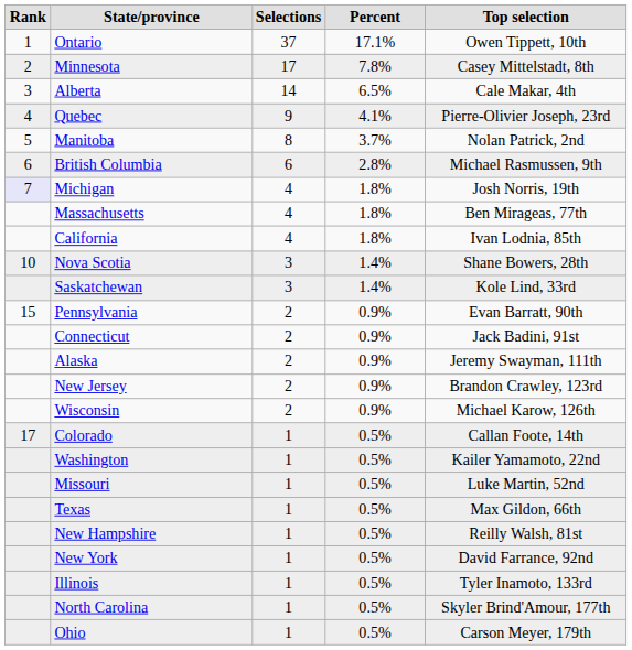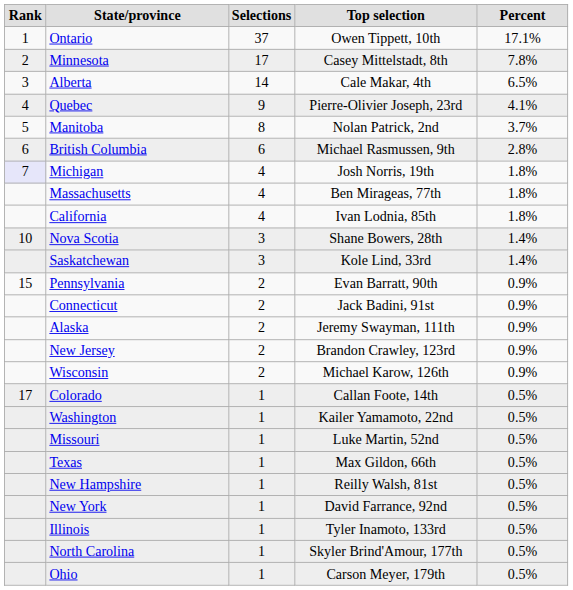 <table class="wikitable" style="text-align: center">
 <tr>
 <th style="background:#e0e0e0; width:2.5em;">Rank</th>
 <th style="background:#e0e0e0; width:12.5em;">State/province</th>
 <th style="background:#e0e0e0; width:4em;">Selections</th>
+<th style="background:#e0e0e0; width:12.5em;">Top selection</th>
 <th style="background:#e0e0e0; width:6em;">Percent</th>
-<th style="background:#e0e0e0; width:12.5em;">Top selection</th>
 </tr>
 <tr>
 <td>1</td>
 <td style="text-align:left;"> <a href='#'>Ontario</a></td>
 <td>37</td>
+<td>Owen Tippett, 10th<br></td>
 <td>17.1%</td>
-<td>Owen Tippett, 10th<br></td>
 </tr>
 <tr bgcolor="eeeeee">
 <td>2</td>
 <td style="text-align:left;"> <a href='#'>Minnesota</a></td>
 <td>17</td>
+<td>Casey Mittelstadt, 8th<br></td>
 <td>7.8%</td>
-<td>Casey Mittelstadt, 8th<br></td>
 </tr>
 <tr>
 <td>3</td>
 <td style="text-align:left;"> <a href='#'>Alberta</a></td>
 <td>14</td>
+<td>Cale Makar, 4th<br></td>
 <td>6.5%</td>
-<td>Cale Makar, 4th<br></td>
 </tr>
 <tr bgcolor="eeeeee">
 <td>4</td>
 <td style="text-align:left;"> <a href='#'>Quebec</a></td>
 <td>9</td>
+<td>Pierre-Olivier Joseph, 23rd<br></td>
 <td>4.1%</td>
-<td>Pierre-Olivier Joseph, 23rd<br></td>
 </tr>
 <tr>
 <td>5</td>
 <td style="text-align:left;"> <a href='#'>Manitoba</a></td>
 <td>8</td>
+<td>Nolan Patrick, 2nd<br></td>
 <td>3.7%</td>
-<td>Nolan Patrick, 2nd<br></td>
 </tr>
 <tr bgcolor="eeeeee">
 <td>6</td>
 <td style="text-align:left;"> <a href='#'>British Columbia</a></td>
 <td>6</td>
+<td>Michael Rasmussen, 9th<br></td>
 <td>2.8%</td>
-<td>Michael Rasmussen, 9th<br></td>
 </tr>
 <tr>
 <td style="background: lavender;">7</td>
 <td style="text-align:left;"> <a href='#'>Michigan</a></td>
 <td>4</td>
+<td>Josh Norris, 19th<br></td>
 <td>1.8%</td>
-<td>Josh Norris, 19th<br></td>
 </tr>
 <tr>
 <td></td>
 <td style="text-align:left;"> <a href='#'>Massachusetts</a></td>
 <td>4</td>
+<td>Ben Mirageas, 77th<br></td>
 <td>1.8%</td>
-<td>Ben Mirageas, 77th<br></td>
 </tr>
 <tr>
 <td></td>
 <td style="text-align:left;"> <a href='#'>California</a></td>
 <td>4</td>
+<td>Ivan Lodnia, 85th<br></td>
 <td>1.8%</td>
-<td>Ivan Lodnia, 85th<br></td>
 </tr>
 <tr bgcolor="eeeeee">
 <td>10</td>
 <td style="text-align:left;"> <a href='#'>Nova Scotia</a></td>
 <td>3</td>
+<td>Shane Bowers, 28th<br></td>
 <td>1.4%</td>
-<td>Shane Bowers, 28th<br></td>
 </tr>
 <tr bgcolor="eeeeee">
 <td></td>
 <td style="text-align:left;"> <a href='#'>Saskatchewan</a></td>
 <td>3</td>
+<td>Kole Lind, 33rd<br></td>
 <td>1.4%</td>
-<td>Kole Lind, 33rd<br></td>
 </tr>
 <tr>
 <td>15</td>
 <td style="text-align:left;"> <a href='#'>Pennsylvania</a></td>
 <td>2</td>
+<td>Evan Barratt, 90th<br></td>
 <td>0.9%</td>
-<td>Evan Barratt, 90th<br></td>
 </tr>
 <tr>
 <td></td>
 <td style="text-align:left;"> <a href='#'>Connecticut</a></td>
 <td>2</td>
+<td>Jack Badini, 91st<br></td>
 <td>0.9%</td>
-<td>Jack Badini, 91st<br></td>
 </tr>
 <tr>
 <td></td>
 <td style="text-align:left;"> <a href='#'>Alaska</a></td>
 <td>2</td>
+<td>Jeremy Swayman, 111th<br></td>
 <td>0.9%</td>
-<td>Jeremy Swayman, 111th<br></td>
 </tr>
 <tr>
 <td></td>
 <td style="text-align:left;"> <a href='#'>New Jersey</a></td>
 <td>2</td>
+<td>Brandon Crawley, 123rd<br></td>
 <td>0.9%</td>
-<td>Brandon Crawley, 123rd<br></td>
 </tr>
 <tr>
 <td></td>
 <td style="text-align:left;"> <a href='#'>Wisconsin</a></td>
 <td>2</td>
+<td>Michael Karow, 126th<br></td>
 <td>0.9%</td>
-<td>Michael Karow, 126th<br></td>
 </tr>
 <tr bgcolor="eeeeee">
 <td>17</td>
 <td style="text-align:left;"> <a href='#'>Colorado</a></td>
 <td>1</td>
+<td>Callan Foote, 14th</td>
 <td>0.5%</td>
-<td>Callan Foote, 14th</td>
 </tr>
 <tr bgcolor="eeeeee">
 <td></td>
 <td style="text-align:left;"> <a href='#'>Washington</a></td>
 <td>1</td>
+<td>Kailer Yamamoto, 22nd<br></td>
 <td>0.5%</td>
-<td>Kailer Yamamoto, 22nd<br></td>
 </tr>
 <tr bgcolor="eeeeee">
 <td></td>
 <td style="text-align:left;"> <a href='#'>Missouri</a></td>
 <td>1</td>
+<td>Luke Martin, 52nd</td>
 <td>0.5%</td>
-<td>Luke Martin, 52nd</td>
 </tr>
 <tr bgcolor="eeeeee">
 <td></td>
 <td style="text-align:left;"> <a href='#'>Texas</a></td>
 <td>1</td>
+<td>Max Gildon, 66th</td>
 <td>0.5%</td>
-<td>Max Gildon, 66th</td>
 </tr>
 <tr bgcolor="eeeeee">
 <td></td>
 <td style="text-align:left;"> <a href='#'>New Hampshire</a></td>
 <td>1</td>
+<td>Reilly Walsh, 81st</td>
 <td>0.5%</td>
-<td>Reilly Walsh, 81st</td>
 </tr>
 <tr bgcolor="eeeeee">
 <td></td>
 <td style="text-align:left;"> <a href='#'>New York</a></td>
 <td>1</td>
+<td>David Farrance, 92nd</td>
 <td>0.5%</td>
-<td>David Farrance, 92nd</td>
 </tr>
 <tr bgcolor="eeeeee">
 <td></td>
 <td style="text-align:left;"> <a href='#'>Illinois</a></td>
 <td>1</td>
+<td>Tyler Inamoto, 133rd<br></td>
 <td>0.5%</td>
-<td>Tyler Inamoto, 133rd<br></td>
 </tr>
 <tr bgcolor="eeeeee">
 <td></td>
 <td style="text-align:left;"> <a href='#'>North Carolina</a></td>
 <td>1</td>
+<td>Skyler Brind'Amour, 177th</td>
 <td>0.5%</td>
-<td>Skyler Brind'Amour, 177th</td>
 </tr>
 <tr bgcolor="eeeeee">
 <td></td>
 <td style="text-align:left;"> <a href='#'>Ohio</a></td>
 <td>1</td>
+<td>Carson Meyer, 179th</td>
 <td>0.5%</td>
-<td>Carson Meyer, 179th</td>
 </tr>
 </table>
